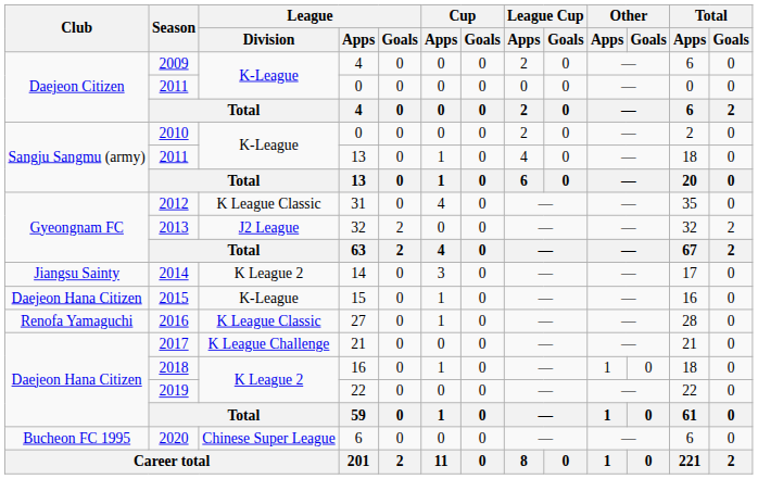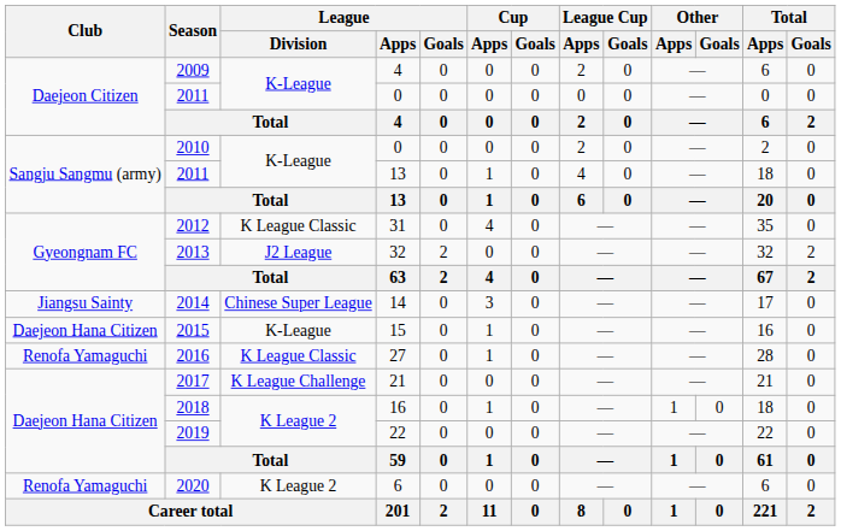 <table class="wikitable" style="text-align:center">
 <tr>
 <th rowspan=2>Club</th>
 <th rowspan=2>Season</th>
 <th colspan=3>League</th>
 <th colspan=2>Cup</th>
 <th colspan=2>League Cup</th>
 <th colspan=2>Other</th>
 <th colspan=2>Total</th>
 </tr>
 <tr>
 <th>Division</th>
 <th>Apps</th>
 <th>Goals</th>
 <th>Apps</th>
 <th>Goals</th>
 <th>Apps</th>
 <th>Goals</th>
 <th>Apps</th>
 <th>Goals</th>
 <th>Apps</th>
 <th>Goals</th>
 </tr>
 <tr>
 <td rowspan="3"><a href='#'>Daejeon Citizen</a></td>
 <td><a href='#'>2009</a></td>
 <td rowspan="2"><a href='#'>K-League</a></td>
 <td>4</td>
 <td>0</td>
 <td>0</td>
 <td>0</td>
 <td>2</td>
 <td>0</td>
 <td colspan="2">—</td>
 <td>6</td>
 <td>0</td>
 </tr>
 <tr>
 <td><a href='#'>2011</a></td>
 <td>0</td>
 <td>0</td>
 <td>0</td>
 <td>0</td>
 <td>0</td>
 <td>0</td>
 <td colspan="2">—</td>
 <td>0</td>
 <td>0</td>
 </tr>
 <tr>
 <th colspan=2>Total</th>
 <th>4</th>
 <th>0</th>
 <th>0</th>
 <th>0</th>
 <th>2</th>
 <th>0</th>
 <th colspan="2">—</th>
 <th>6</th>
 <th>2</th>
 </tr>
 <tr>
 <td rowspan="3"><a href='#'>Sangju Sangmu</a> (army)</td>
 <td><a href='#'>2010</a></td>
 <td rowspan="2">K-League</td>
 <td>0</td>
 <td>0</td>
 <td>0</td>
 <td>0</td>
 <td>2</td>
 <td>0</td>
 <td colspan="2">—</td>
 <td>2</td>
 <td>0</td>
 </tr>
 <tr>
 <td><a href='#'>2011</a></td>
 <td>13</td>
 <td>0</td>
 <td>1</td>
 <td>0</td>
 <td>4</td>
 <td>0</td>
 <td colspan="2">—</td>
 <td>18</td>
 <td>0</td>
 </tr>
 <tr>
 <th colspan=2>Total</th>
 <th>13</th>
 <th>0</th>
 <th>1</th>
 <th>0</th>
 <th>6</th>
 <th>0</th>
 <th colspan="2">—</th>
 <th>20</th>
 <th>0</th>
 </tr>
 <tr>
 <td rowspan="3"><a href='#'>Gyeongnam FC</a></td>
 <td><a href='#'>2012</a></td>
 <td>K League Classic</td>
 <td>31</td>
 <td>0</td>
 <td>4</td>
 <td>0</td>
 <td colspan="2">—</td>
 <td colspan="2">—</td>
 <td>35</td>
 <td>0</td>
 </tr>
 <tr>
 <td><a href='#'>2013</a></td>
 <td><a href='#'>J2 League</a></td>
 <td>32</td>
 <td>2</td>
 <td>0</td>
 <td>0</td>
 <td colspan="2">—</td>
 <td colspan="2">—</td>
 <td>32</td>
 <td>2</td>
 </tr>
 <tr>
 <th colspan=2>Total</th>
 <th>63</th>
 <th>2</th>
 <th>4</th>
 <th>0</th>
 <th colspan="2">—</th>
 <th colspan="2">—</th>
 <th>67</th>
 <th>2</th>
 </tr>
 <tr>
 <td><a href='#'>Jiangsu Sainty</a></td>
 <td><a href='#'>2014</a></td>
-<td>K League 2</td>
+<td><a href='#'>Chinese Super League</a></td>
 <td>14</td>
 <td>0</td>
 <td>3</td>
 <td>0</td>
 <td colspan="2">—</td>
 <td colspan="2">—</td>
 <td>17</td>
 <td>0</td>
 </tr>
 <tr>
 <td><a href='#'>Daejeon Hana Citizen</a></td>
 <td><a href='#'>2015</a></td>
 <td>K-League</td>
 <td>15</td>
 <td>0</td>
 <td>1</td>
 <td>0</td>
 <td colspan="2">—</td>
 <td colspan="2">—</td>
 <td>16</td>
 <td>0</td>
 </tr>
 <tr>
 <td><a href='#'>Renofa Yamaguchi</a></td>
 <td><a href='#'>2016</a></td>
 <td><a href='#'>K League Classic</a></td>
 <td>27</td>
 <td>0</td>
 <td>1</td>
 <td>0</td>
 <td colspan="2">—</td>
 <td colspan="2">—</td>
 <td>28</td>
 <td>0</td>
 </tr>
 <tr>
 <td rowspan="4"><a href='#'>Daejeon Hana Citizen</a></td>
 <td><a href='#'>2017</a></td>
 <td><a href='#'>K League Challenge</a></td>
 <td>21</td>
 <td>0</td>
 <td>0</td>
 <td>0</td>
 <td colspan="2">—</td>
 <td colspan="2">—</td>
 <td>21</td>
 <td>0</td>
 </tr>
 <tr>
 <td><a href='#'>2018</a></td>
 <td rowspan="2"><a href='#'>K League 2</a></td>
 <td>16</td>
 <td>0</td>
 <td>1</td>
 <td>0</td>
 <td colspan="2">—</td>
 <td>1</td>
 <td>0</td>
 <td>18</td>
 <td>0</td>
 </tr>
 <tr>
 <td><a href='#'>2019</a></td>
 <td>22</td>
 <td>0</td>
 <td>0</td>
 <td>0</td>
 <td colspan="2">—</td>
 <td colspan="2">—</td>
 <td>22</td>
 <td>0</td>
 </tr>
 <tr>
 <th colspan=2>Total</th>
 <th>59</th>
 <th>0</th>
 <th>1</th>
 <th>0</th>
 <th colspan="2">—</th>
 <th>1</th>
 <th>0</th>
 <th>61</th>
 <th>0</th>
 </tr>
 <tr>
-<td><a href='#'>Bucheon FC 1995</a></td>
+<td><a href='#'>Renofa Yamaguchi</a></td>
 <td><a href='#'>2020</a></td>
-<td><a href='#'>Chinese Super League</a></td>
+<td>K League 2</td>
 <td>6</td>
 <td>0</td>
 <td>0</td>
 <td>0</td>
 <td colspan="2">—</td>
 <td colspan="2">—</td>
 <td>6</td>
 <td>0</td>
 </tr>
 <tr>
 <th colspan=3>Career total</th>
 <th>201</th>
 <th>2</th>
 <th>11</th>
 <th>0</th>
 <th>8</th>
 <th>0</th>
 <th>1</th>
 <th>0</th>
 <th>221</th>
 <th>2</th>
 </tr>
 </table>
